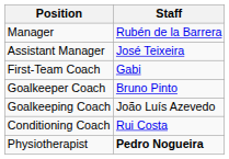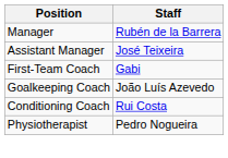 <table class="wikitable">
 <tr>
 <th>Position</th>
 <th>Staff</th>
 </tr>
 <tr>
 <td>Manager</td>
 <td> <a href='#'>Rubén de la Barrera</a></td>
 </tr>
 <tr>
 <td>Assistant Manager</td>
 <td> <a href='#'>José Teixeira</a></td>
 </tr>
 <tr>
 <td>First-Team Coach</td>
 <td> <a href='#'>Gabi</a></td>
 </tr>
 <tr>
-<td>Goalkeeper Coach</td>
-<td> <a href='#'>Bruno Pinto</a></td>
-</tr>
-<tr>
 <td>Goalkeeping Coach</td>
 <td> João Luís Azevedo</td>
 </tr>
 <tr>
 <td>Conditioning Coach</td>
 <td> <a href='#'>Rui Costa</a></td>
 </tr>
 <tr>
 <td>Physiotherapist</td>
-<td><strong> Pedro Nogueira</strong></td>
+<td> Pedro Nogueira</td>
 </tr>
 </table>
